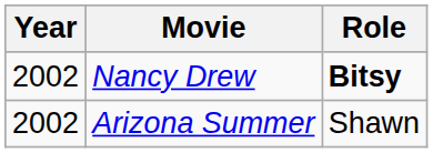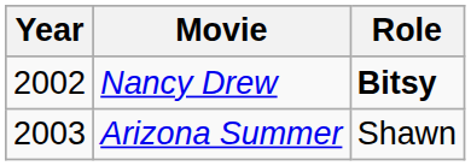 <table class="wikitable">
 <tr>
 <th>Year</th>
 <th>Movie</th>
 <th>Role</th>
 </tr>
 <tr>
 <td>2002</td>
 <td><em><a href='#'>Nancy Drew</a></em></td>
 <td><strong>Bitsy</strong></td>
 </tr>
 <tr>
-<td>2002</td>
+<td>2003</td>
 <td><em><a href='#'>Arizona Summer</a></em></td>
 <td>Shawn</td>
 </tr>
 </table>
